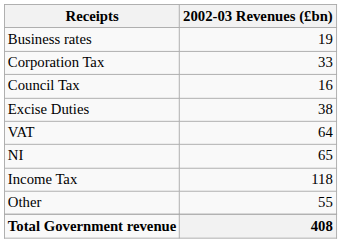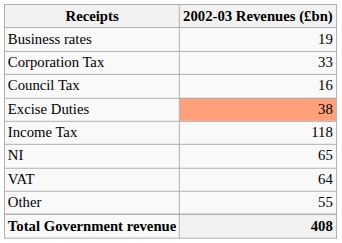 <table class="wikitable sortable">
 <tr>
 <th>Receipts</th>
 <th style="text-align: right">2002-03 Revenues (£bn)</th>
 </tr>
 <tr>
 <td>Business rates</td>
 <td style="text-align: right">19</td>
 </tr>
 <tr>
 <td>Corporation Tax</td>
 <td style="text-align: right">33</td>
 </tr>
 <tr>
 <td>Council Tax</td>
 <td style="text-align: right">16</td>
 </tr>
 <tr>
 <td>Excise Duties</td>
-<td style="text-align: right">38</td>
+<td style="background: lightsalmon; text-align: right">38</td>
 </tr>
 <tr>
-<td>VAT</td>
-<td style="text-align: right">64</td>
+<td>Income Tax</td>
+<td style="text-align: right">118</td>
 </tr>
 <tr>
 <td>NI</td>
 <td style="text-align: right">65</td>
 </tr>
 <tr>
-<td>Income Tax</td>
-<td style="text-align: right">118</td>
+<td>VAT</td>
+<td style="text-align: right">64</td>
 </tr>
 <tr>
 <td>Other</td>
 <td style="text-align: right">55</td>
 </tr>
 <tr>
 </tr>
 <tr class="sortbottom">
 <td style="text-align: left"><strong>Total Government revenue</strong></td>
 <th style="text-align: right">408</th>
 </tr>
 </table>
